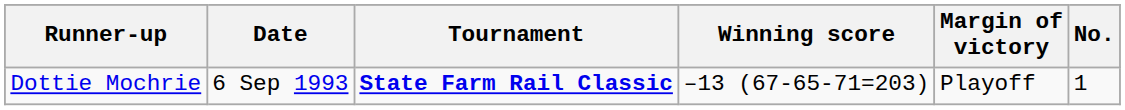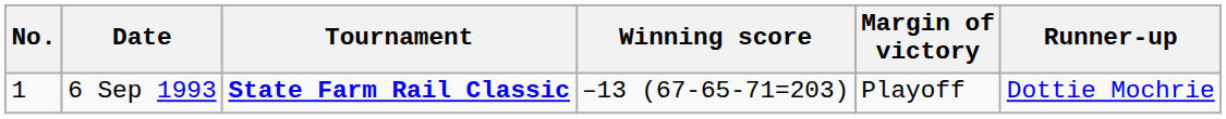 <table class="wikitable" style="font-size:95%;">
 <tr>
-<th>Runner-up</th>
+<th>No.</th>
 <th>Date</th>
 <th>Tournament</th>
 <th>Winning score</th>
 <th>Margin of<br>victory</th>
-<th>No.</th>
+<th>Runner-up</th>
 </tr>
 <tr>
-<td> <a href='#'>Dottie Mochrie</a></td>
+<td>1</td>
 <td>6 Sep <a href='#'>1993</a></td>
 <td><strong><a href='#'>State Farm Rail Classic</a></strong></td>
 <td>–13 (67-65-71=203)</td>
 <td>Playoff</td>
-<td>1</td>
+<td> <a href='#'>Dottie Mochrie</a></td>
 </tr>
 </table>
